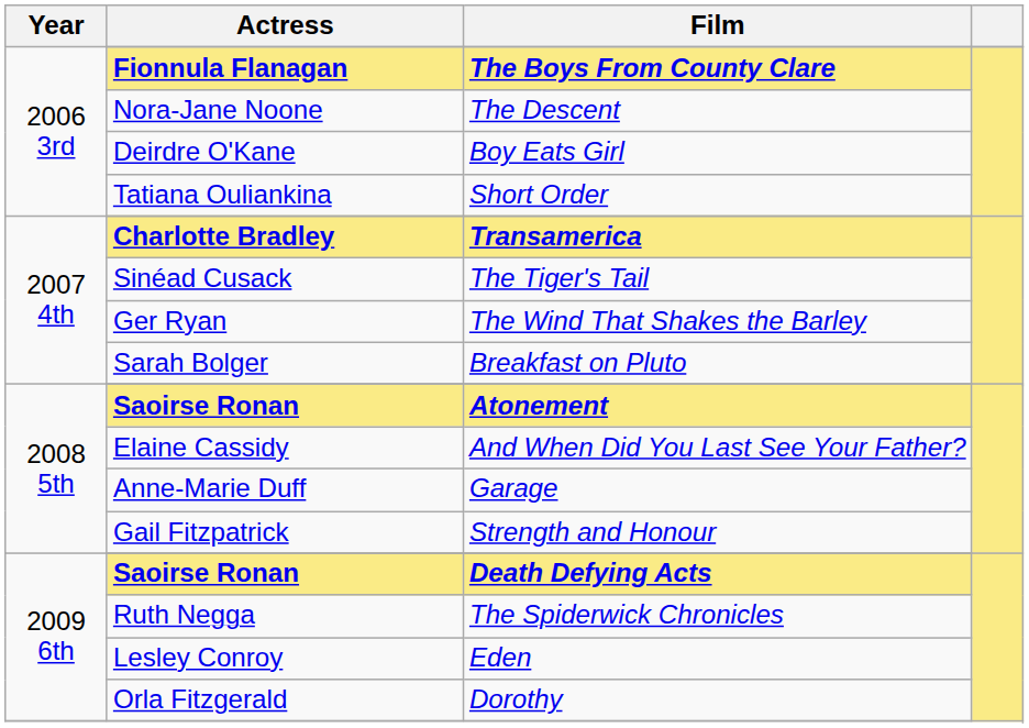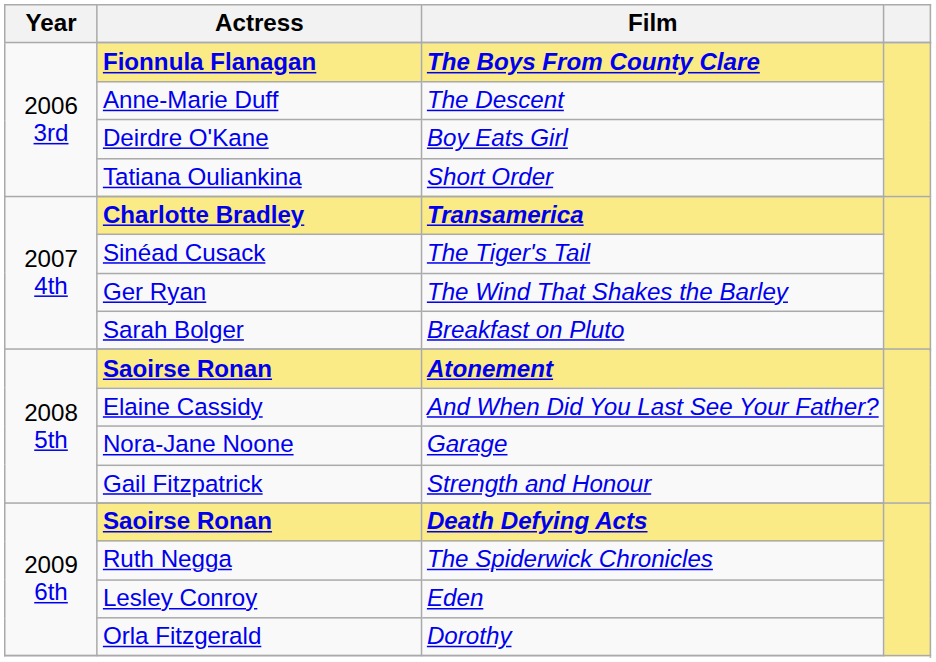 <table class="wikitable sortable">
 <tr>
 <th scope="col" style="width:10%;">Year</th>
 <th scope="col" style="width:35%;">Actress</th>
 <th scope="col" style="width:50%;">Film</th>
 <th scope="col" style="width:5%;" class="unsortable"></th>
 </tr>
 <tr>
 <td rowspan="5" align="center">2006<br><a href='#'>3rd</a></td>
 </tr>
 <tr style="background:#FAEB86">
 <td><strong><a href='#'>Fionnula Flanagan</a></strong></td>
 <td><strong><em><a href='#'>The Boys From County Clare</a></em></strong></td>
 <td rowspan="5"></td>
 </tr>
 <tr>
-<td><a href='#'>Nora-Jane Noone</a></td>
+<td><a href='#'>Anne-Marie Duff</a></td>
 <td><em><a href='#'>The Descent</a></em></td>
 </tr>
 <tr>
 <td><a href='#'>Deirdre O'Kane</a></td>
 <td><em><a href='#'>Boy Eats Girl</a></em></td>
 </tr>
 <tr>
 <td><a href='#'>Tatiana Ouliankina</a></td>
 <td><em><a href='#'>Short Order</a></em></td>
 </tr>
 <tr>
 <td rowspan="5" align="center">2007<br><a href='#'>4th</a></td>
 </tr>
 <tr style="background:#FAEB86">
 <td><strong><a href='#'>Charlotte Bradley</a></strong></td>
 <td><strong><em><a href='#'>Transamerica</a></em></strong></td>
 <td rowspan="5"></td>
 </tr>
 <tr>
 <td><a href='#'>Sinéad Cusack</a></td>
 <td><em><a href='#'>The Tiger's Tail</a></em></td>
 </tr>
 <tr>
 <td><a href='#'>Ger Ryan</a></td>
 <td><em><a href='#'>The Wind That Shakes the Barley</a></em></td>
 </tr>
 <tr>
 <td><a href='#'>Sarah Bolger</a></td>
 <td><em><a href='#'>Breakfast on Pluto</a></em></td>
 </tr>
 <tr>
 <td rowspan="5" align="center">2008<br><a href='#'>5th</a></td>
 </tr>
 <tr style="background:#FAEB86">
 <td><strong><a href='#'>Saoirse Ronan</a></strong></td>
 <td><strong><em><a href='#'>Atonement</a></em></strong></td>
 <td rowspan="5"></td>
 </tr>
 <tr>
 <td><a href='#'>Elaine Cassidy</a></td>
 <td><em><a href='#'>And When Did You Last See Your Father?</a></em></td>
 </tr>
 <tr>
-<td><a href='#'>Anne-Marie Duff</a></td>
+<td><a href='#'>Nora-Jane Noone</a></td>
 <td><em><a href='#'>Garage</a></em></td>
 </tr>
 <tr>
 <td><a href='#'>Gail Fitzpatrick</a></td>
 <td><em><a href='#'>Strength and Honour</a></em></td>
 </tr>
 <tr>
 <td rowspan="5" align="center">2009<br><a href='#'>6th</a></td>
 </tr>
 <tr style="background:#FAEB86">
 <td><strong><a href='#'>Saoirse Ronan</a></strong></td>
 <td><strong><em><a href='#'>Death Defying Acts</a></em></strong></td>
 <td rowspan="5"></td>
 </tr>
 <tr>
 <td><a href='#'>Ruth Negga</a></td>
 <td><em><a href='#'>The Spiderwick Chronicles</a></em></td>
 </tr>
 <tr>
 <td><a href='#'>Lesley Conroy</a></td>
 <td><em><a href='#'>Eden</a></em></td>
 </tr>
 <tr>
 <td><a href='#'>Orla Fitzgerald</a></td>
 <td><em><a href='#'>Dorothy</a></em></td>
 </tr>
 <tr>
 </tr>
 </table>
